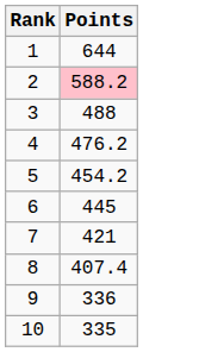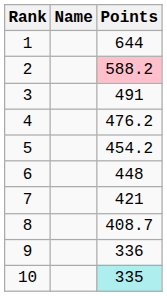 <table class="wikitable sortable">
 <tr>
 <th>Rank</th>
+<th>Name</th>
 <th>Points</th>
 </tr>
 <tr>
 <td align=center>1</td>
+<td></td>
 <td align=center>644</td>
 </tr>
 <tr>
 <td align=center>2</td>
+<td></td>
 <td align=center style="background: pink;">588.2</td>
 </tr>
 <tr>
 <td align=center>3</td>
-<td align=center>488</td>
+<td></td>
+<td align=center>491</td>
 </tr>
 <tr>
 <td align=center>4</td>
+<td></td>
 <td align=center>476.2</td>
 </tr>
 <tr>
 <td align=center>5</td>
+<td></td>
 <td align=center>454.2</td>
 </tr>
 <tr>
 <td align=center>6</td>
-<td align=center>445</td>
+<td></td>
+<td align=center>448</td>
 </tr>
 <tr>
 <td align=center>7</td>
+<td></td>
 <td align=center>421</td>
 </tr>
 <tr>
 <td align=center>8</td>
-<td align=center>407.4</td>
+<td></td>
+<td align=center>408.7</td>
 </tr>
 <tr>
 <td align=center>9</td>
+<td></td>
 <td align=center>336</td>
 </tr>
 <tr>
 <td align=center>10</td>
-<td align=center>335</td>
+<td></td>
+<td align=center style="background: paleturquoise;">335</td>
 </tr>
 </table>
